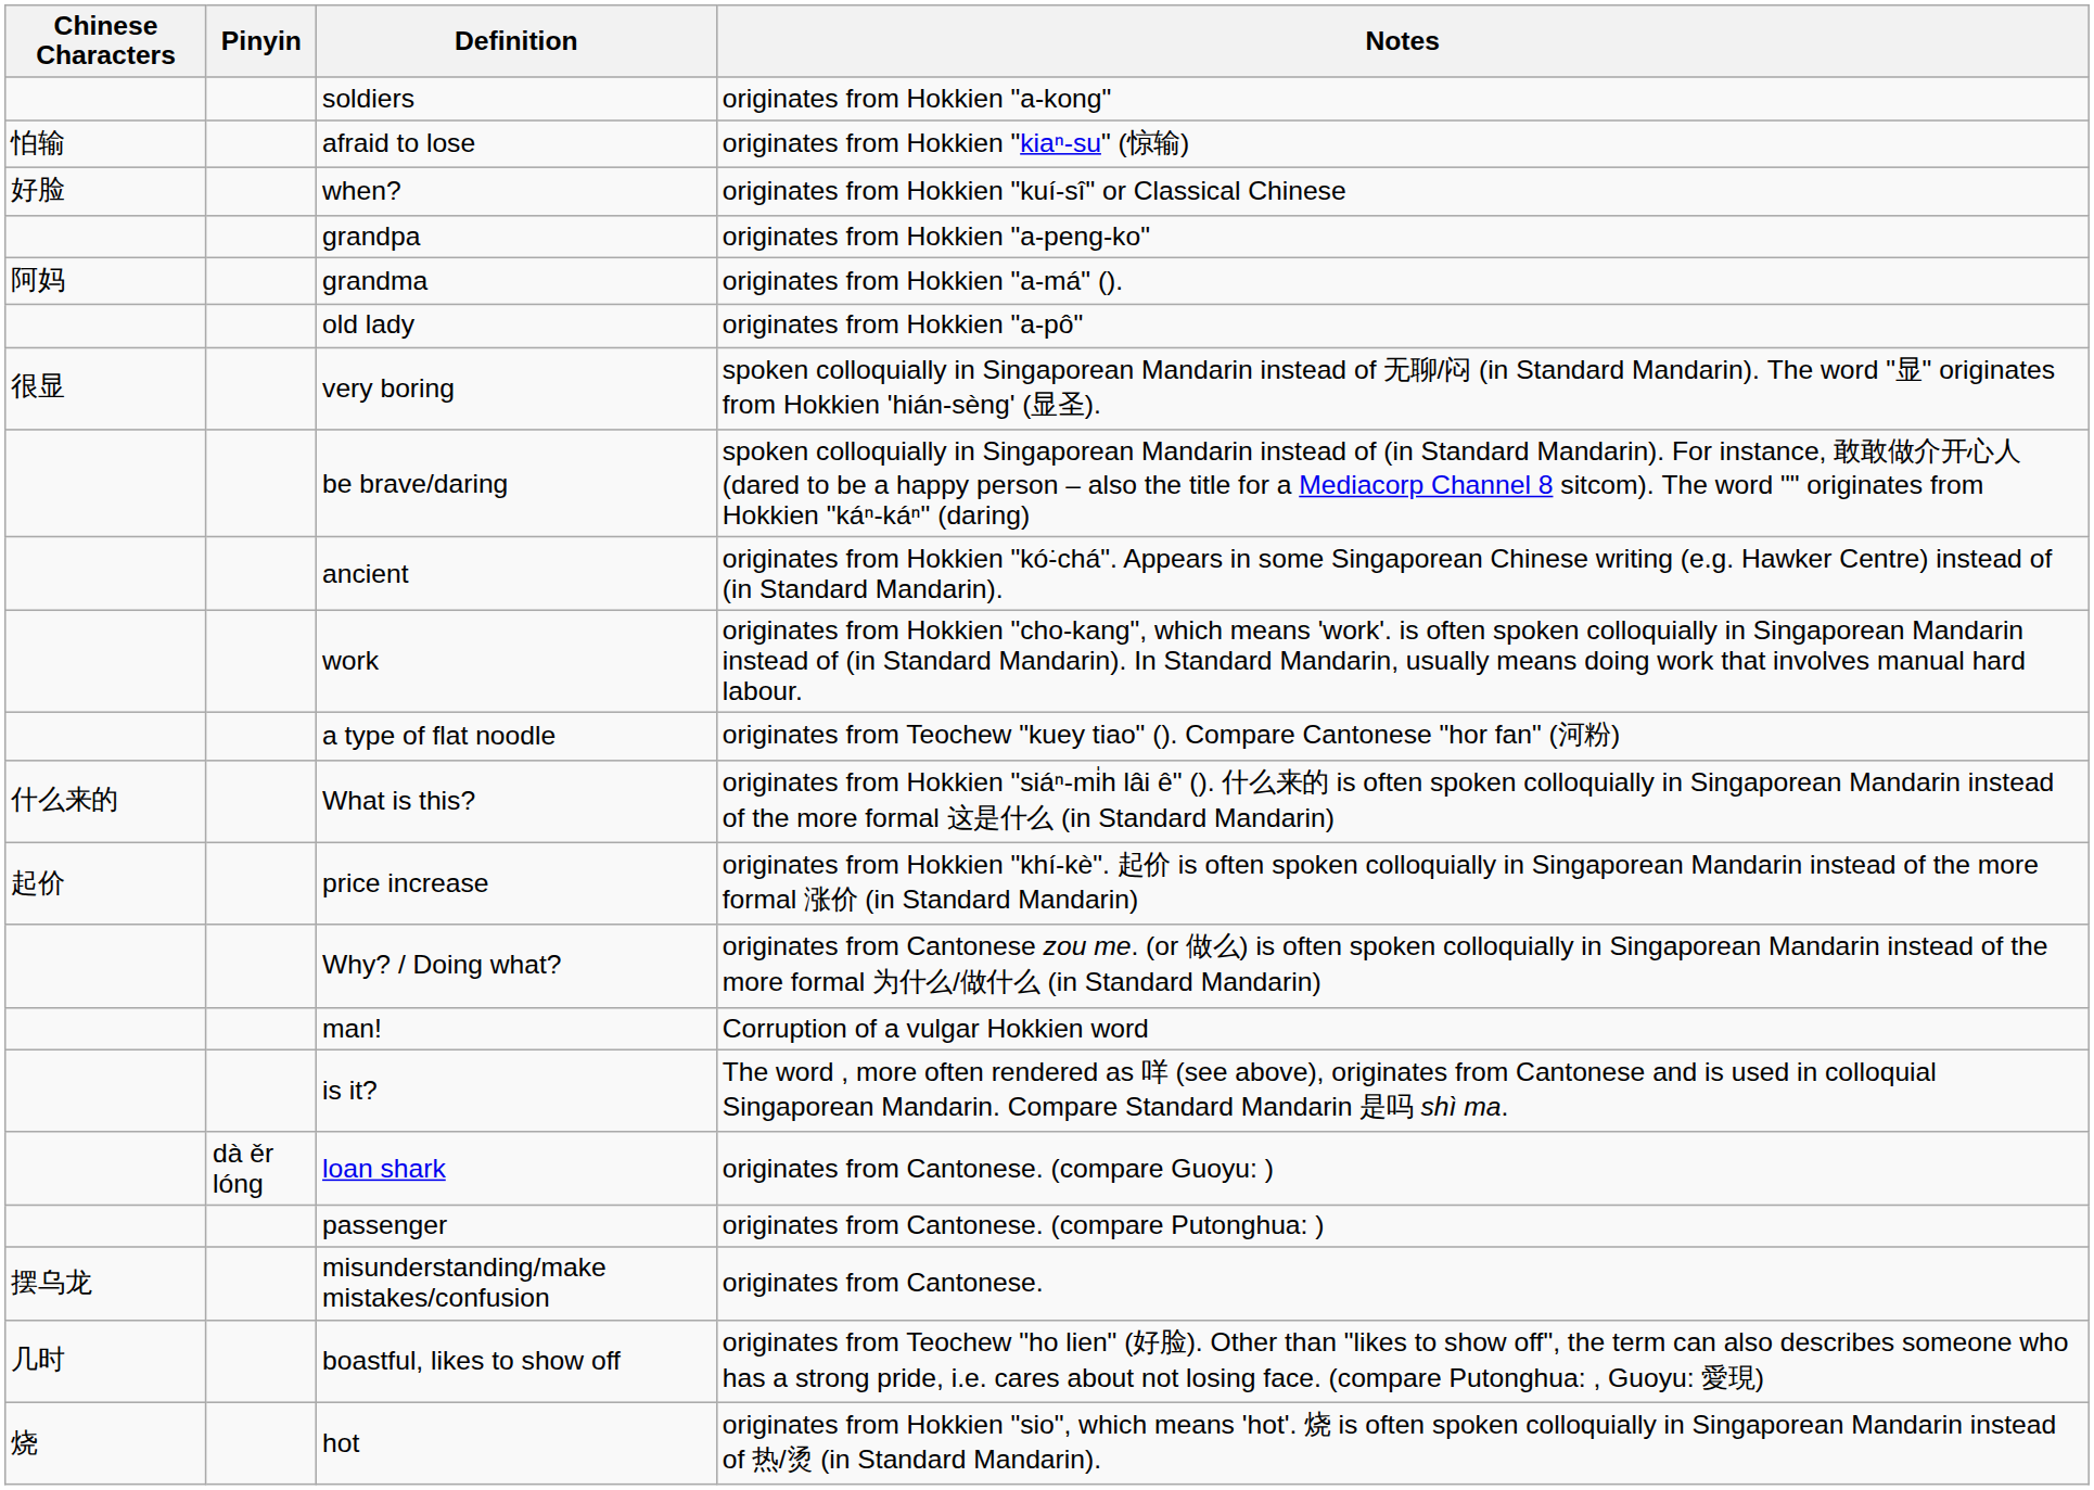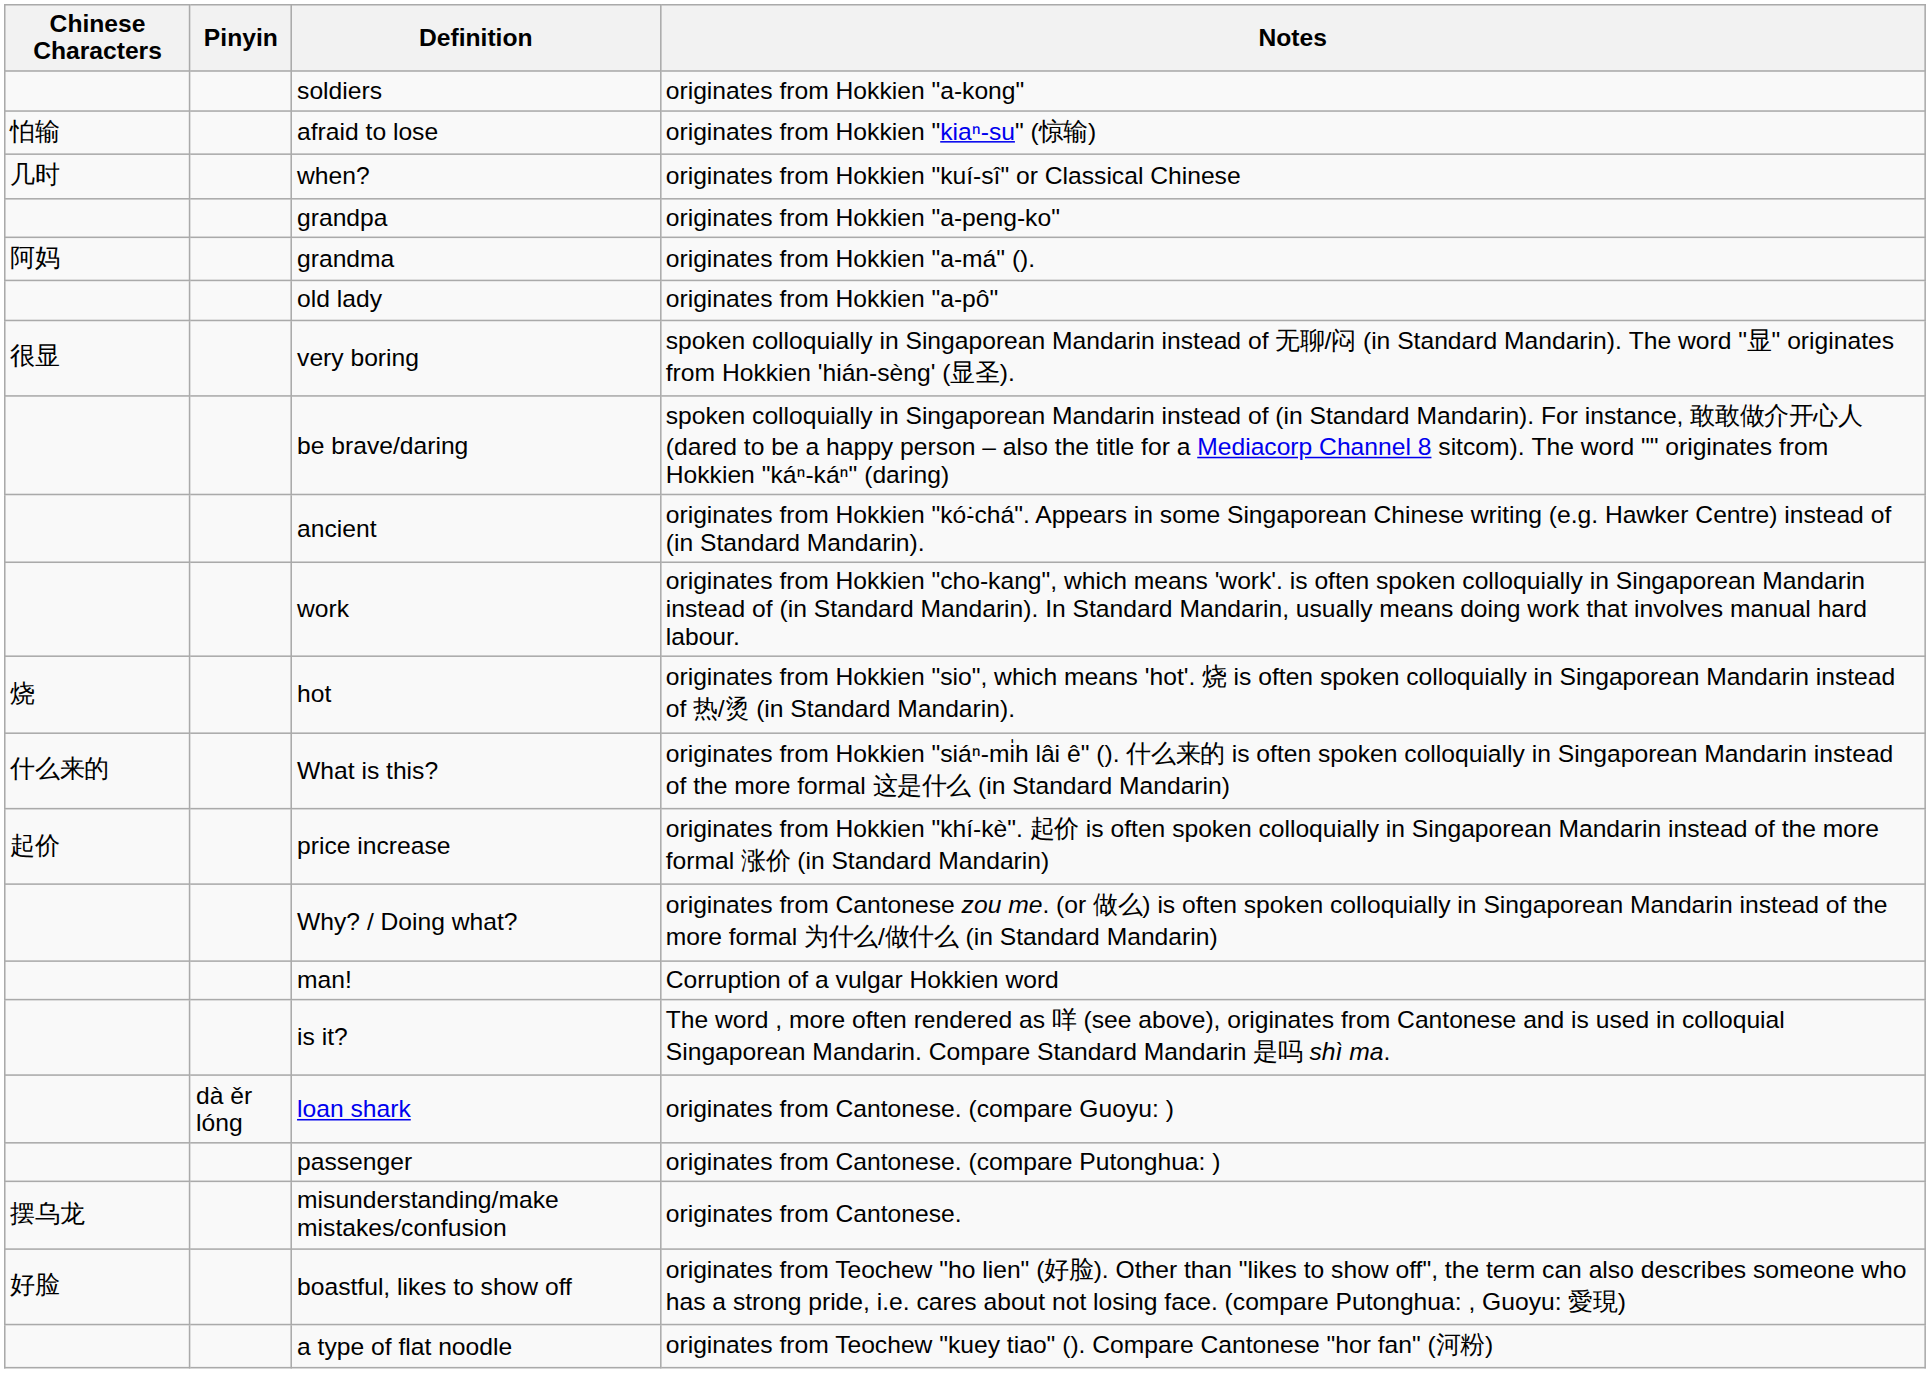 <table class=wikitable>
 <tr>
 <th>Chinese Characters</th>
 <th>Pinyin</th>
 <th>Definition</th>
 <th>Notes</th>
 </tr>
 <tr>
 <td></td>
 <td></td>
 <td>soldiers</td>
 <td>originates from Hokkien "a-kong"</td>
 </tr>
 <tr>
 <td>怕输</td>
 <td></td>
 <td>afraid to lose</td>
 <td>originates from Hokkien "<a href='#'>kiaⁿ-su</a>" (惊输)</td>
 </tr>
 <tr>
-<td>好脸</td>
+<td>几时</td>
 <td></td>
 <td>when?</td>
 <td>originates from Hokkien "kuí-sî" or Classical Chinese</td>
 </tr>
 <tr>
 <td></td>
 <td></td>
 <td>grandpa</td>
 <td>originates from Hokkien "a-peng-ko"</td>
 </tr>
 <tr>
 <td>阿妈</td>
 <td></td>
 <td>grandma</td>
 <td>originates from Hokkien "a-má" ().</td>
 </tr>
 <tr>
 <td></td>
 <td></td>
 <td>old lady</td>
 <td>originates from Hokkien "a-pô"</td>
 </tr>
 <tr>
 <td>很显</td>
 <td></td>
 <td>very boring</td>
 <td>spoken colloquially in Singaporean Mandarin instead of 无聊/闷 (in Standard Mandarin). The word "显" originates from Hokkien 'hián-sèng' (显圣).</td>
 </tr>
 <tr>
 <td></td>
 <td></td>
 <td>be brave/daring</td>
 <td>spoken colloquially in Singaporean Mandarin instead of  (in Standard Mandarin). For instance, 敢敢做介开心人 (dared to be a happy person – also the title for a <a href='#'>Mediacorp Channel 8</a> sitcom). The word "" originates from Hokkien "káⁿ-káⁿ" (daring)</td>
 </tr>
 <tr>
 <td></td>
 <td></td>
 <td>ancient</td>
 <td>originates from Hokkien "kó͘-chá". Appears in some Singaporean Chinese writing (e.g. Hawker Centre) instead of  (in Standard Mandarin).</td>
 </tr>
 <tr>
 <td></td>
 <td></td>
 <td>work</td>
 <td>originates from Hokkien "cho-kang", which means 'work'.  is often spoken colloquially in Singaporean Mandarin instead of  (in Standard Mandarin). In Standard Mandarin,  usually means doing work that involves manual hard labour.</td>
 </tr>
 <tr>
+<td>烧</td>
 <td></td>
-<td></td>
-<td>a type of flat noodle</td>
-<td>originates from Teochew "kuey tiao" (). Compare Cantonese "hor fan" (河粉)</td>
+<td>hot</td>
+<td>originates from Hokkien "sio", which means 'hot'. 烧 is often spoken colloquially in Singaporean Mandarin instead of 热/烫 (in Standard Mandarin).</td>
 </tr>
 <tr>
 <td>什么来的</td>
 <td></td>
 <td>What is this?</td>
 <td>originates from Hokkien "siáⁿ-mi̍h lâi ê" (). 什么来的 is often spoken colloquially in Singaporean Mandarin instead of the more formal 这是什么 (in Standard Mandarin)</td>
 </tr>
 <tr>
 <td>起价</td>
 <td></td>
 <td>price increase</td>
 <td>originates from Hokkien "khí-kè". 起价 is often spoken colloquially in Singaporean Mandarin instead of the more formal 涨价 (in Standard Mandarin)</td>
 </tr>
 <tr>
 <td></td>
 <td></td>
 <td>Why? / Doing what?</td>
 <td>originates from Cantonese  <em>zou me</em>.  (or 做么) is often spoken colloquially in Singaporean Mandarin instead of the more formal 为什么/做什么 (in Standard Mandarin)</td>
 </tr>
 <tr>
 <td></td>
 <td></td>
 <td>man!</td>
 <td>Corruption of a vulgar Hokkien word</td>
 </tr>
 <tr>
 <td></td>
 <td></td>
 <td>is it?</td>
 <td>The word , more often rendered as 咩 (see above), originates from Cantonese and is used in colloquial Singaporean Mandarin. Compare Standard Mandarin 是吗 <em>shì ma</em>.</td>
 </tr>
 <tr>
 <td></td>
 <td>dà ěr lóng</td>
 <td><a href='#'>loan shark</a></td>
 <td>originates from Cantonese. (compare Guoyu: )</td>
 </tr>
 <tr>
 <td></td>
 <td></td>
 <td>passenger</td>
 <td>originates from Cantonese. (compare Putonghua: )</td>
 </tr>
 <tr>
 <td>摆乌龙</td>
 <td></td>
 <td>misunderstanding/make mistakes/confusion</td>
 <td>originates from Cantonese.</td>
 </tr>
 <tr>
-<td>几时</td>
+<td>好脸</td>
 <td></td>
 <td>boastful, likes to show off</td>
 <td>originates from Teochew "ho lien" (好脸). Other than "likes to show off", the term can also describes someone who has a strong pride, i.e. cares about not losing face. (compare Putonghua: , Guoyu: 愛現)</td>
 </tr>
 <tr>
-<td>烧</td>
 <td></td>
-<td>hot</td>
-<td>originates from Hokkien "sio", which means 'hot'. 烧 is often spoken colloquially in Singaporean Mandarin instead of 热/烫 (in Standard Mandarin).</td>
+<td></td>
+<td>a type of flat noodle</td>
+<td>originates from Teochew "kuey tiao" (). Compare Cantonese "hor fan" (河粉)</td>
 </tr>
 </table>
